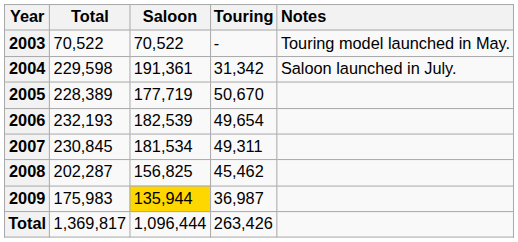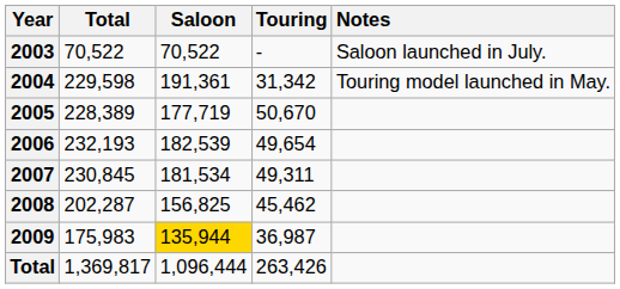 <table class="wikitable" style="text-align: left;">
 <tr>
 <th>Year</th>
 <th>Total</th>
 <th>Saloon</th>
 <th>Touring</th>
 <th style="text-align: left;">Notes</th>
 </tr>
 <tr>
 <th>2003</th>
 <td>70,522</td>
 <td>70,522</td>
 <td>-</td>
-<td>Touring model launched in May.</td>
+<td>Saloon launched in July.</td>
 </tr>
 <tr>
 <th>2004</th>
 <td>229,598</td>
 <td>191,361</td>
 <td>31,342</td>
-<td>Saloon launched in July.</td>
+<td>Touring model launched in May.</td>
 </tr>
 <tr>
 <th>2005</th>
 <td>228,389</td>
 <td>177,719</td>
 <td>50,670</td>
 <td></td>
 </tr>
 <tr>
 <th>2006</th>
 <td>232,193</td>
 <td>182,539</td>
 <td>49,654</td>
 <td></td>
 </tr>
 <tr>
 <th>2007</th>
 <td>230,845</td>
 <td>181,534</td>
 <td>49,311</td>
 <td></td>
 </tr>
 <tr>
 <th>2008</th>
 <td>202,287</td>
 <td>156,825</td>
 <td>45,462</td>
 <td></td>
 </tr>
 <tr>
 <th>2009</th>
 <td>175,983</td>
 <td style="background: gold;">135,944</td>
 <td>36,987</td>
 <td></td>
 </tr>
 <tr>
 <th>Total</th>
 <td>1,369,817</td>
 <td>1,096,444</td>
 <td>263,426</td>
 <td></td>
 </tr>
 </table>
